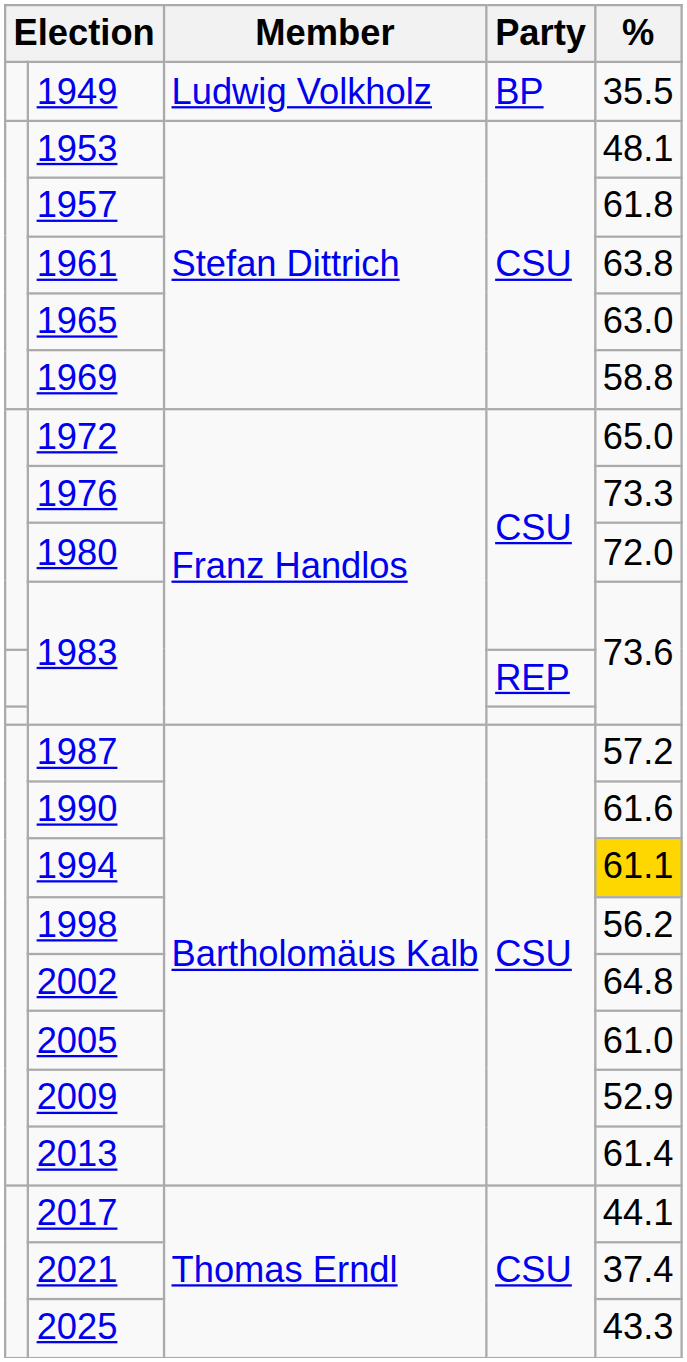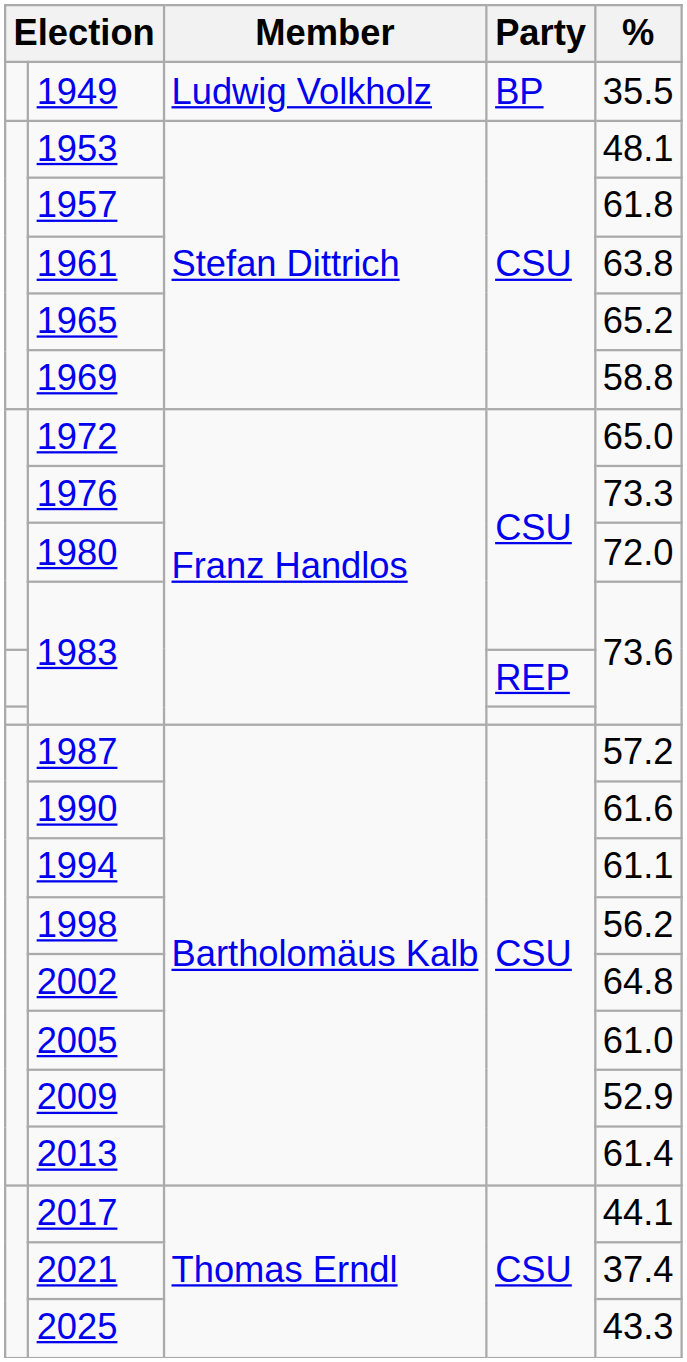 <table class=wikitable>
 <tr>
 <th colspan=2>Election</th>
 <th>Member</th>
 <th>Party</th>
 <th>%</th>
 </tr>
 <tr>
 <td bgcolor=></td>
 <td><a href='#'>1949</a></td>
 <td><a href='#'>Ludwig Volkholz</a></td>
 <td><a href='#'>BP</a></td>
 <td align=right>35.5</td>
 </tr>
 <tr>
 <td rowspan=5 bgcolor=></td>
 <td><a href='#'>1953</a></td>
 <td rowspan=5><a href='#'>Stefan Dittrich</a></td>
 <td rowspan=5><a href='#'>CSU</a></td>
 <td align=right>48.1</td>
 </tr>
 <tr>
 <td><a href='#'>1957</a></td>
 <td align=right>61.8</td>
 </tr>
 <tr>
 <td><a href='#'>1961</a></td>
 <td align=right>63.8</td>
 </tr>
 <tr>
 <td><a href='#'>1965</a></td>
-<td align=right>63.0</td>
+<td align=right>65.2</td>
 </tr>
 <tr>
 <td><a href='#'>1969</a></td>
 <td align=right>58.8</td>
 </tr>
 <tr>
 <td rowspan=4 bgcolor=></td>
 <td><a href='#'>1972</a></td>
 <td rowspan=6><a href='#'>Franz Handlos</a></td>
 <td rowspan=4><a href='#'>CSU</a></td>
 <td align=right>65.0</td>
 </tr>
 <tr>
 <td><a href='#'>1976</a></td>
 <td align=right>73.3</td>
 </tr>
 <tr>
 <td><a href='#'>1980</a></td>
 <td align=right>72.0</td>
 </tr>
 <tr style="height:30px">
 <td rowspan=3><a href='#'>1983</a></td>
 <td rowspan=3 align=right>73.6</td>
 </tr>
 <tr>
 <td bgcolor=></td>
 <td><a href='#'>REP</a></td>
 </tr>
 <tr>
 <td></td>
 <td></td>
 </tr>
 <tr>
 <td rowspan=8 bgcolor=></td>
 <td><a href='#'>1987</a></td>
 <td rowspan=8><a href='#'>Bartholomäus Kalb</a></td>
 <td rowspan=8><a href='#'>CSU</a></td>
 <td align=right>57.2</td>
 </tr>
 <tr>
 <td><a href='#'>1990</a></td>
 <td align=right>61.6</td>
 </tr>
 <tr>
 <td><a href='#'>1994</a></td>
-<td align=right style="background: gold;">61.1</td>
+<td align=right>61.1</td>
 </tr>
 <tr>
 <td><a href='#'>1998</a></td>
 <td align=right>56.2</td>
 </tr>
 <tr>
 <td><a href='#'>2002</a></td>
 <td align=right>64.8</td>
 </tr>
 <tr>
 <td><a href='#'>2005</a></td>
 <td align=right>61.0</td>
 </tr>
 <tr>
 <td><a href='#'>2009</a></td>
 <td align=right>52.9</td>
 </tr>
 <tr>
 <td><a href='#'>2013</a></td>
 <td align=right>61.4</td>
 </tr>
 <tr>
 <td rowspan=3 bgcolor=></td>
 <td><a href='#'>2017</a></td>
 <td rowspan=3><a href='#'>Thomas Erndl</a></td>
 <td rowspan=3><a href='#'>CSU</a></td>
 <td align=right>44.1</td>
 </tr>
 <tr>
 <td><a href='#'>2021</a></td>
 <td align=right>37.4</td>
 </tr>
 <tr>
 <td><a href='#'>2025</a></td>
 <td align=right>43.3</td>
 </tr>
 </table>
